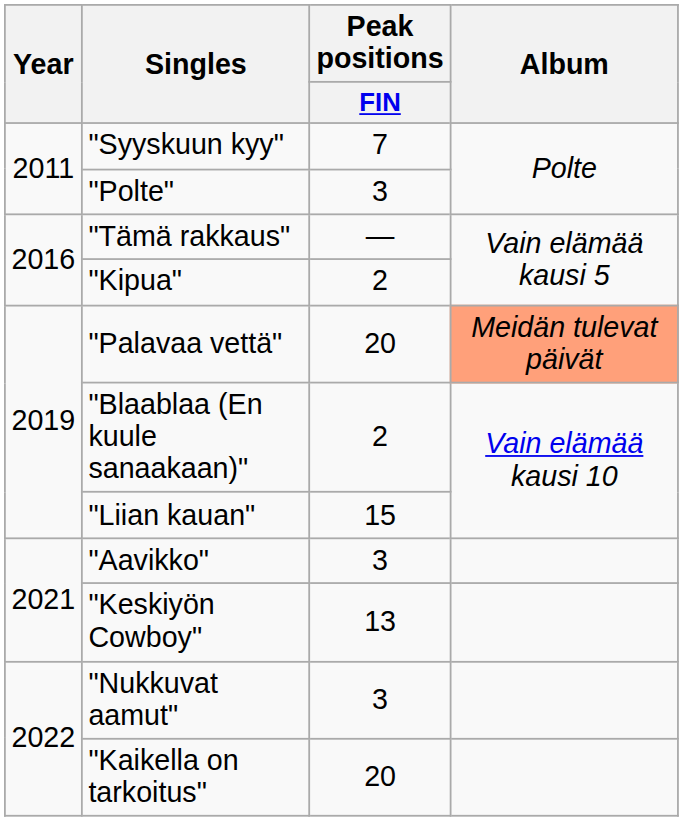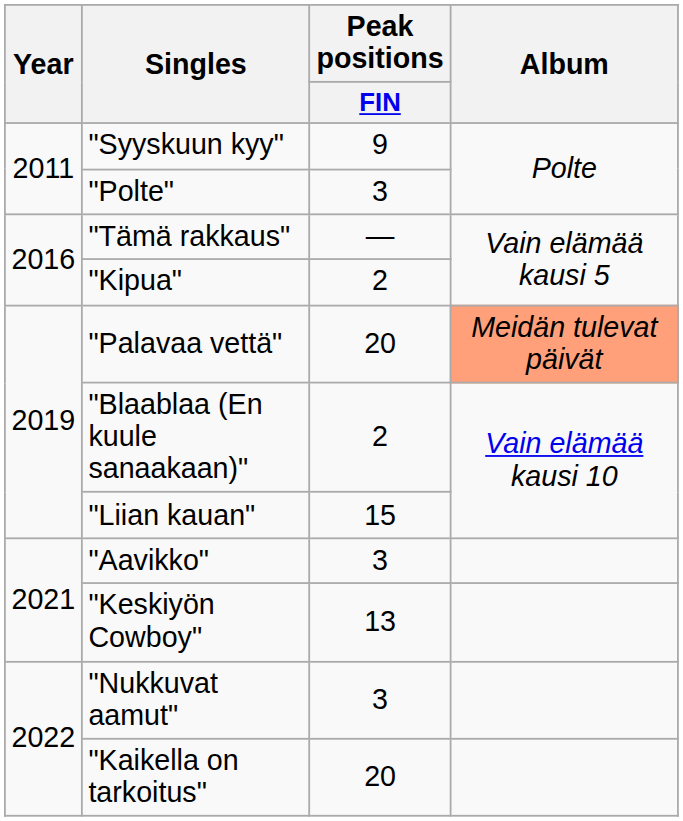 <table class="wikitable">
 <tr>
 <th align="center" rowspan="2" width="10">Year</th>
 <th align="center" rowspan="2" width="120">Singles</th>
 <th align="center" colspan="1" width="20">Peak positions</th>
 <th align="center" rowspan="2" width="120">Album</th>
 </tr>
 <tr>
 <th scope="col" style="width:3em;font-size:90%;"><a href='#'>FIN</a><br></th>
 </tr>
 <tr>
 <td style="text-align:center;" rowspan=2>2011</td>
 <td>"Syyskuun kyy"</td>
-<td style="text-align:center;">7</td>
+<td style="text-align:center;">9</td>
 <td style="text-align:center;" rowspan=2><em>Polte</em></td>
 </tr>
 <tr>
 <td>"Polte"</td>
 <td style="text-align:center;">3</td>
 </tr>
 <tr>
 <td style="text-align:center;" rowspan=2>2016</td>
 <td>"Tämä rakkaus"</td>
 <td style="text-align:center;">—</td>
 <td style="text-align:center;" rowspan=2><em>Vain elämää kausi 5</em></td>
 </tr>
 <tr>
 <td>"Kipua"</td>
 <td style="text-align:center;">2</td>
 </tr>
 <tr>
 <td style="text-align:center;" rowspan=3>2019</td>
 <td>"Palavaa vettä"</td>
 <td style="text-align:center;">20<br></td>
 <td style="background: lightsalmon; text-align:center;"><em>Meidän tulevat päivät</em></td>
 </tr>
 <tr>
 <td>"Blaablaa (En kuule sanaakaan)"</td>
 <td style="text-align:center;">2<br></td>
 <td style="text-align:center;" rowspan=2><em><a href='#'>Vain elämää</a> kausi 10</em></td>
 </tr>
 <tr>
 <td>"Liian kauan"</td>
 <td style="text-align:center;">15<br></td>
 </tr>
 <tr>
 <td style="text-align:center;" rowspan=2>2021</td>
 <td>"Aavikko"</td>
 <td style="text-align:center;">3<br></td>
 <td style="text-align:center;"></td>
 </tr>
 <tr>
 <td>"Keskiyön Cowboy"</td>
 <td style="text-align:center;">13<br></td>
 <td style="text-align:center;"></td>
 </tr>
 <tr>
 <td style="text-align:center;" rowspan="2">2022</td>
 <td>"Nukkuvat aamut"</td>
 <td style="text-align:center;">3<br></td>
 <td style="text-align:center;"></td>
 </tr>
 <tr>
 <td>"Kaikella on tarkoitus"</td>
 <td style="text-align:center;">20<br></td>
 <td style="text-align:center;"></td>
 </tr>
 </table>
